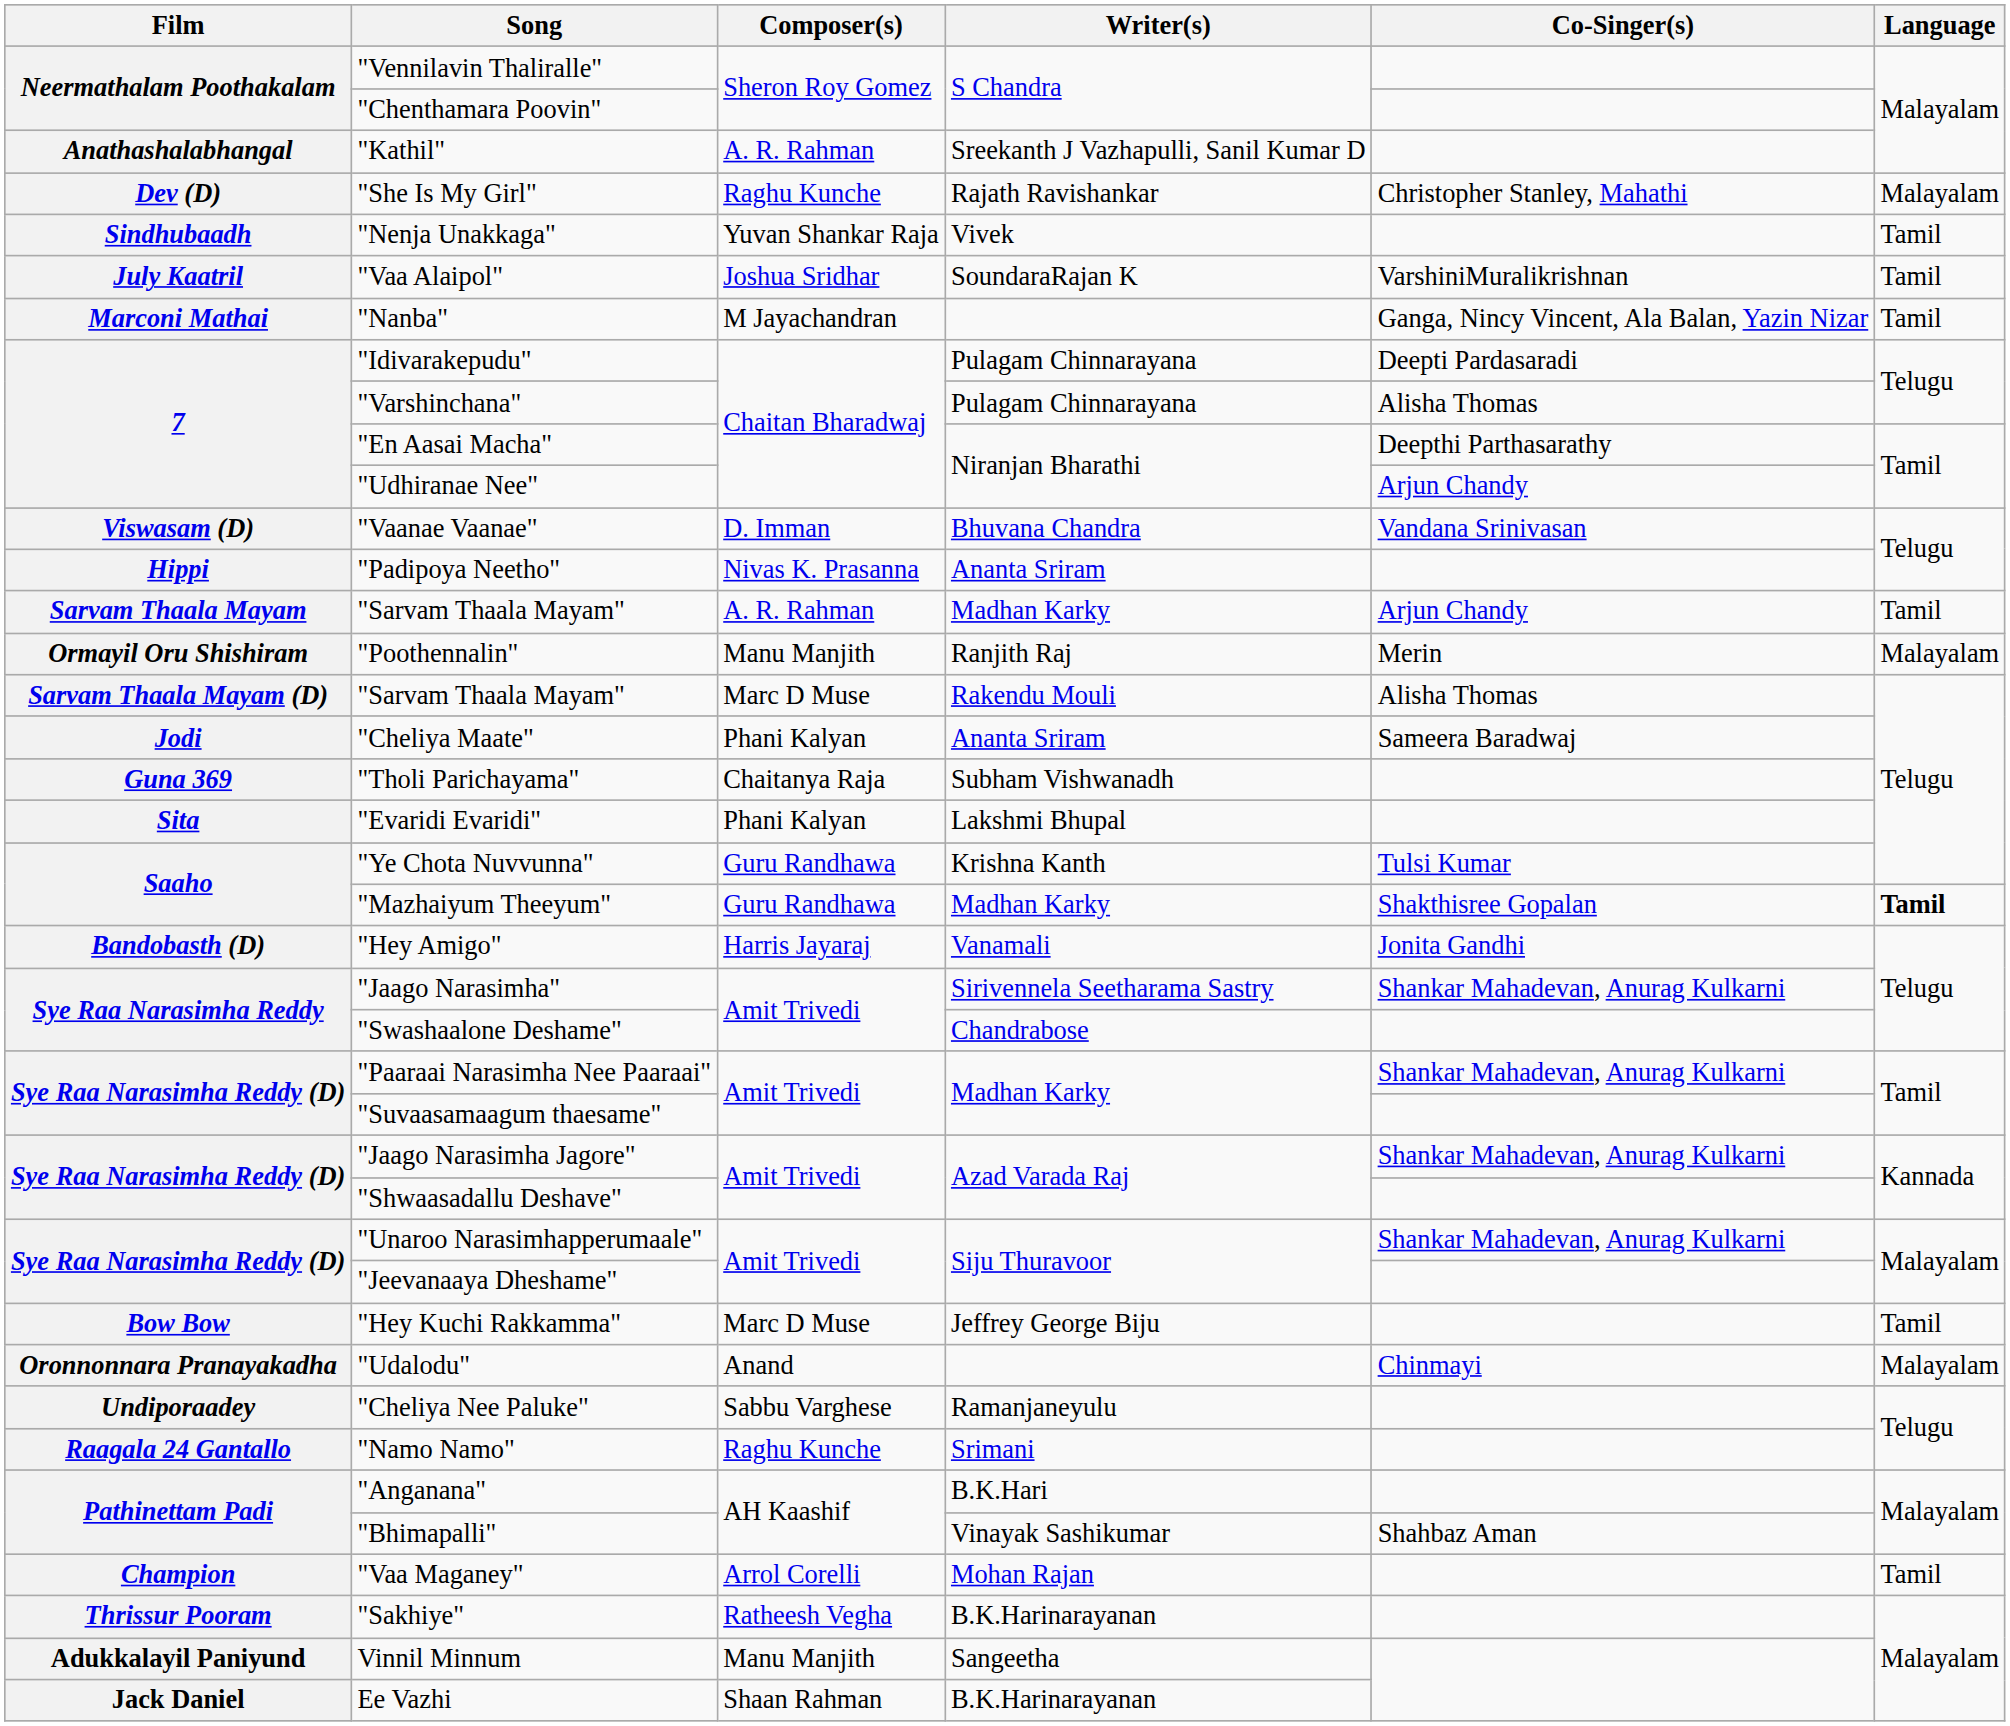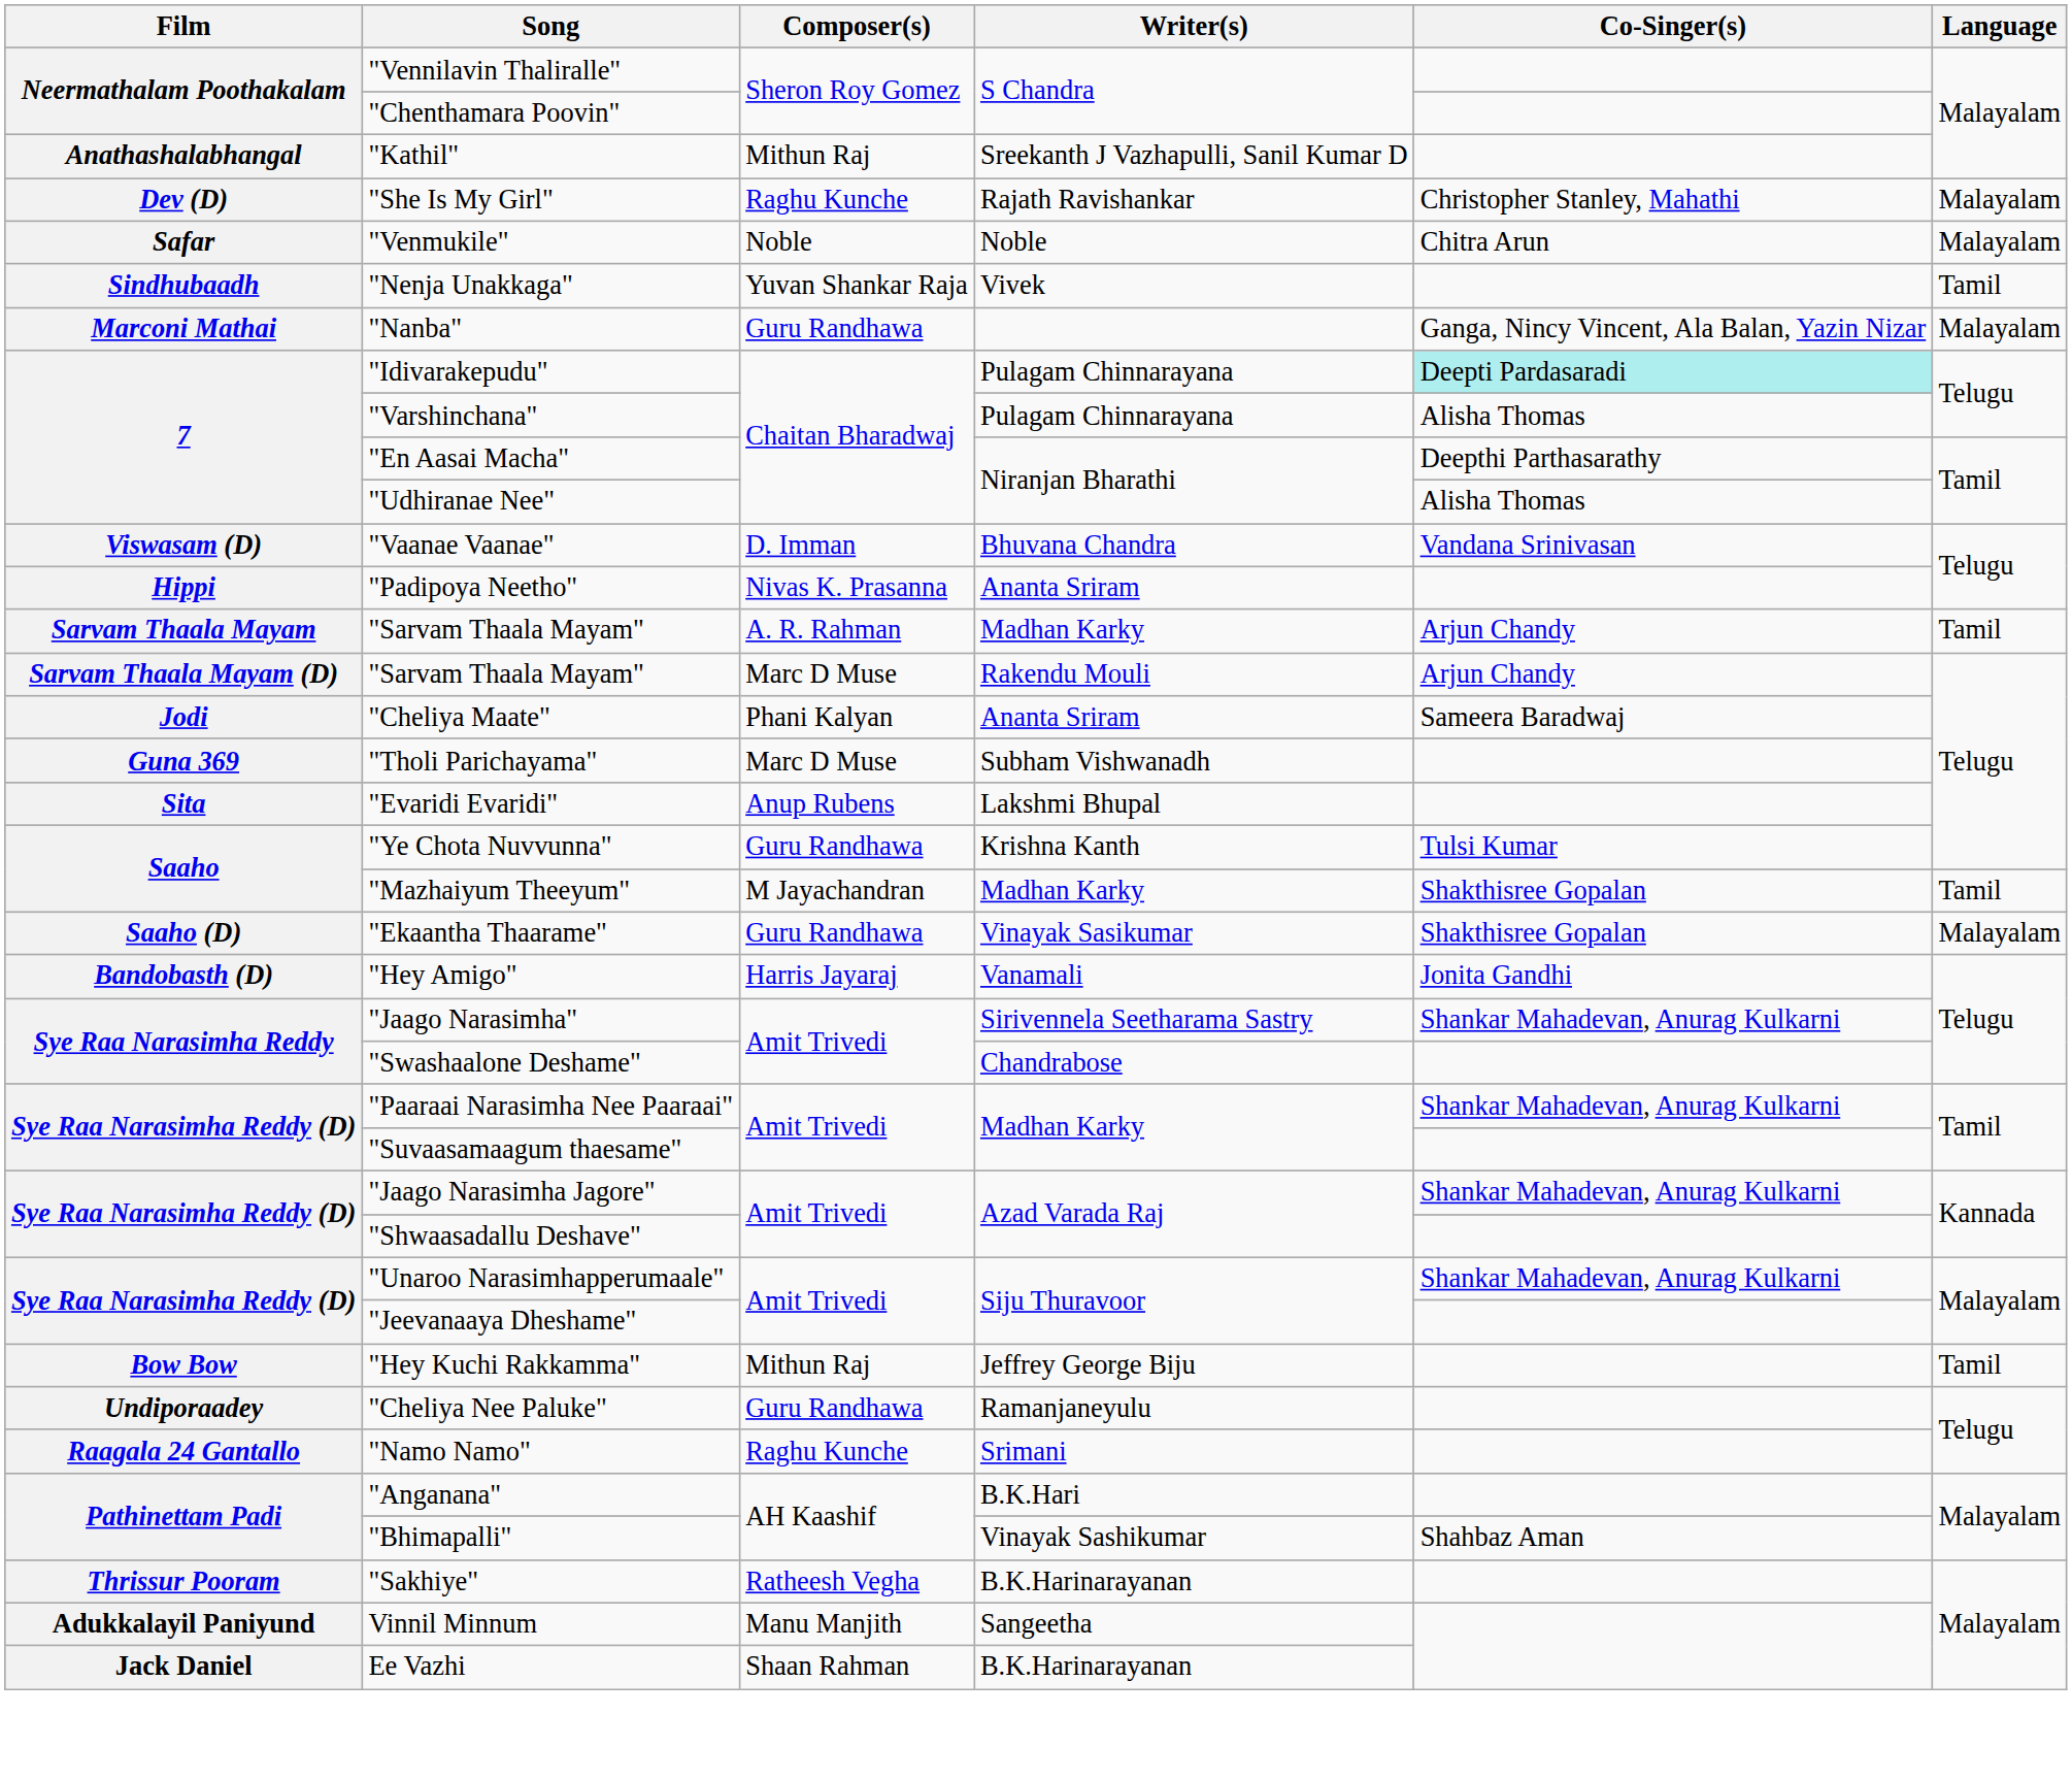 <table class="wikitable sortable">
 <tr>
 <th>Film</th>
 <th>Song</th>
 <th>Composer(s)</th>
 <th>Writer(s)</th>
 <th>Co-Singer(s)</th>
 <th>Language</th>
 </tr>
 <tr>
 <th rowspan=2><em>Neermathalam Poothakalam</em></th>
 <td>"Vennilavin Thaliralle"</td>
 <td Rowspan=2><a href='#'>Sheron Roy Gomez</a></td>
 <td Rowspan=2><a href='#'>S Chandra</a></td>
 <td></td>
 <td Rowspan=3>Malayalam</td>
 </tr>
 <tr>
 <td>"Chenthamara Poovin"</td>
 </tr>
 <tr>
 <th><em>Anathashalabhangal</em></th>
 <td>"Kathil"</td>
-<td><a href='#'>A. R. Rahman</a></td>
+<td>Mithun Raj</td>
 <td>Sreekanth J Vazhapulli, Sanil Kumar D</td>
 <td></td>
 </tr>
 <tr>
 <th><em><a href='#'>Dev</a> (D)</em></th>
 <td>"She Is My Girl"</td>
 <td><a href='#'>Raghu Kunche</a></td>
 <td>Rajath Ravishankar</td>
 <td>Christopher Stanley, <a href='#'>Mahathi</a></td>
 <td>Malayalam</td>
 </tr>
 <tr>
+<th><em>Safar</em></th>
+<td>"Venmukile"</td>
+<td>Noble</td>
+<td>Noble</td>
+<td>Chitra Arun</td>
+<td>Malayalam</td>
+</tr>
+<tr>
 <th><em><a href='#'>Sindhubaadh</a></em></th>
 <td>"Nenja Unakkaga"</td>
 <td>Yuvan Shankar Raja</td>
 <td>Vivek</td>
 <td></td>
 <td>Tamil</td>
 </tr>
 <tr>
-<th><em><a href='#'>July Kaatril</a></em></th>
-<td>"Vaa Alaipol"</td>
-<td><a href='#'>Joshua Sridhar</a></td>
-<td>SoundaraRajan K</td>
-<td>VarshiniMuralikrishnan</td>
-<td>Tamil</td>
-</tr>
-<tr>
 <th><em><a href='#'>Marconi Mathai</a></em></th>
 <td>"Nanba"</td>
-<td>M Jayachandran</td>
+<td><a href='#'>Guru Randhawa</a></td>
 <td></td>
 <td>Ganga, Nincy Vincent, Ala Balan, <a href='#'>Yazin Nizar</a></td>
-<td>Tamil</td>
+<td>Malayalam</td>
 </tr>
 <tr>
 <th rowspan="4"><em><a href='#'>7</a></em></th>
 <td>"Idivarakepudu"</td>
 <td rowspan="4"><a href='#'>Chaitan Bharadwaj</a></td>
 <td>Pulagam Chinnarayana</td>
-<td>Deepti Pardasaradi</td>
+<td style="background: paleturquoise;">Deepti Pardasaradi</td>
 <td rowspan="2">Telugu</td>
 </tr>
 <tr>
 <td>"Varshinchana"</td>
 <td>Pulagam Chinnarayana</td>
 <td>Alisha Thomas</td>
 </tr>
 <tr>
 <td>"En Aasai Macha"</td>
 <td rowspan="2">Niranjan Bharathi</td>
 <td>Deepthi Parthasarathy</td>
 <td rowspan="2">Tamil</td>
 </tr>
 <tr>
 <td>"Udhiranae Nee"</td>
-<td><a href='#'>Arjun Chandy</a></td>
+<td>Alisha Thomas</td>
 </tr>
 <tr>
 <th><em><a href='#'>Viswasam</a> (D)</em></th>
 <td>"Vaanae Vaanae"</td>
 <td><a href='#'>D. Imman</a></td>
 <td><a href='#'>Bhuvana Chandra</a></td>
 <td><a href='#'>Vandana Srinivasan</a></td>
 <td rowspan="2">Telugu</td>
 </tr>
 <tr>
 <th><em><a href='#'>Hippi</a></em></th>
 <td>"Padipoya Neetho"</td>
 <td><a href='#'>Nivas K. Prasanna</a></td>
 <td><a href='#'>Ananta Sriram</a></td>
 <td></td>
 </tr>
 <tr>
 <th><em><a href='#'>Sarvam Thaala Mayam</a></em></th>
 <td>"Sarvam Thaala Mayam"</td>
 <td><a href='#'>A. R. Rahman</a></td>
 <td><a href='#'>Madhan Karky</a></td>
 <td><a href='#'>Arjun Chandy</a></td>
 <td>Tamil</td>
 </tr>
 <tr>
-<th><em>Ormayil Oru Shishiram</em></th>
-<td>"Poothennalin"</td>
-<td>Manu Manjith</td>
-<td>Ranjith Raj</td>
-<td>Merin</td>
-<td>Malayalam</td>
-</tr>
-<tr>
 <th><em><a href='#'>Sarvam Thaala Mayam</a> (D)</em></th>
 <td>"Sarvam Thaala Mayam"</td>
 <td>Marc D Muse</td>
 <td><a href='#'>Rakendu Mouli</a></td>
-<td>Alisha Thomas</td>
+<td><a href='#'>Arjun Chandy</a></td>
 <td rowspan="5">Telugu</td>
 </tr>
 <tr>
 <th><em><a href='#'>Jodi</a></em></th>
 <td>"Cheliya Maate"</td>
 <td>Phani Kalyan</td>
 <td><a href='#'>Ananta Sriram</a></td>
 <td>Sameera Baradwaj</td>
 </tr>
 <tr>
 <th><em><a href='#'>Guna 369</a></em></th>
 <td>"Tholi Parichayama"</td>
-<td>Chaitanya Raja</td>
+<td>Marc D Muse</td>
 <td>Subham Vishwanadh</td>
 <td></td>
 </tr>
 <tr>
 <th><em><a href='#'>Sita</a></em></th>
 <td>"Evaridi Evaridi"</td>
-<td>Phani Kalyan</td>
+<td><a href='#'>Anup Rubens</a></td>
 <td>Lakshmi Bhupal</td>
 <td></td>
 </tr>
 <tr>
 <th rowspan="2"><em><a href='#'>Saaho</a></em></th>
 <td>"Ye Chota Nuvvunna"</td>
 <td><a href='#'>Guru Randhawa</a></td>
 <td>Krishna Kanth</td>
 <td><a href='#'>Tulsi Kumar</a></td>
 </tr>
 <tr>
 <td>"Mazhaiyum Theeyum"</td>
-<td><a href='#'>Guru Randhawa</a></td>
+<td>M Jayachandran</td>
 <td><a href='#'>Madhan Karky</a></td>
 <td><a href='#'>Shakthisree Gopalan</a></td>
-<td><strong>Tamil</strong></td>
+<td>Tamil</td>
+</tr>
+<tr>
+<th><em><a href='#'>Saaho</a> (D)</em></th>
+<td>"Ekaantha Thaarame"</td>
+<td><a href='#'>Guru Randhawa</a></td>
+<td><a href='#'>Vinayak Sasikumar</a></td>
+<td><a href='#'>Shakthisree Gopalan</a></td>
+<td>Malayalam</td>
 </tr>
 <tr>
 <th><em><a href='#'>Bandobasth</a> (D)</em></th>
 <td>"Hey Amigo"</td>
 <td><a href='#'>Harris Jayaraj</a></td>
 <td><a href='#'>Vanamali</a></td>
 <td><a href='#'>Jonita Gandhi</a></td>
 <td rowspan="3">Telugu</td>
 </tr>
 <tr>
 <th rowspan="2"><em><a href='#'>Sye Raa Narasimha Reddy</a></em></th>
 <td>"Jaago Narasimha"</td>
 <td rowspan="2"><a href='#'>Amit Trivedi</a></td>
 <td><a href='#'>Sirivennela Seetharama Sastry</a></td>
 <td><a href='#'>Shankar Mahadevan</a>, <a href='#'>Anurag Kulkarni</a></td>
 </tr>
 <tr>
 <td>"Swashaalone Deshame"</td>
 <td><a href='#'>Chandrabose</a></td>
 <td></td>
 </tr>
 <tr>
 <th rowspan="2"><em><a href='#'>Sye Raa Narasimha Reddy</a> (D)</em></th>
 <td>"Paaraai Narasimha Nee Paaraai"</td>
 <td rowspan="2"><a href='#'>Amit Trivedi</a></td>
 <td rowspan="2"><a href='#'>Madhan Karky</a></td>
 <td><a href='#'>Shankar Mahadevan</a>, <a href='#'>Anurag Kulkarni</a></td>
 <td rowspan="2">Tamil</td>
 </tr>
 <tr>
 <td>"Suvaasamaagum thaesame"</td>
 <td></td>
 </tr>
 <tr>
 <th rowspan="2"><em><a href='#'>Sye Raa Narasimha Reddy</a> (D)</em></th>
 <td>"Jaago Narasimha Jagore"</td>
 <td rowspan="2"><a href='#'>Amit Trivedi</a></td>
 <td rowspan="2"><a href='#'>Azad Varada Raj</a></td>
 <td><a href='#'>Shankar Mahadevan</a>, <a href='#'>Anurag Kulkarni</a></td>
 <td rowspan="2">Kannada</td>
 </tr>
 <tr>
 <td>"Shwaasadallu Deshave"</td>
 <td></td>
 </tr>
 <tr>
 <th rowspan="2"><em><a href='#'>Sye Raa Narasimha Reddy</a> (D)</em></th>
 <td>"Unaroo Narasimhapperumaale"</td>
 <td rowspan="2"><a href='#'>Amit Trivedi</a></td>
 <td rowspan="2"><a href='#'>Siju Thuravoor</a></td>
 <td><a href='#'>Shankar Mahadevan</a>, <a href='#'>Anurag Kulkarni</a></td>
 <td rowspan="2">Malayalam</td>
 </tr>
 <tr>
 <td>"Jeevanaaya Dheshame"</td>
 <td></td>
 </tr>
 <tr>
 <th><em><a href='#'>Bow Bow</a></em></th>
 <td>"Hey Kuchi Rakkamma"</td>
-<td>Marc D Muse</td>
+<td>Mithun Raj</td>
 <td>Jeffrey George Biju</td>
 <td></td>
 <td>Tamil</td>
 </tr>
 <tr>
-<th><em>Oronnonnara Pranayakadha</em></th>
-<td>"Udalodu"</td>
-<td>Anand</td>
-<td></td>
-<td><a href='#'>Chinmayi</a></td>
-<td>Malayalam</td>
-</tr>
-<tr>
 <th><em>Undiporaadey</em></th>
 <td>"Cheliya Nee Paluke"</td>
-<td>Sabbu Varghese</td>
+<td><a href='#'>Guru Randhawa</a></td>
 <td>Ramanjaneyulu</td>
 <td></td>
 <td rowspan="2">Telugu</td>
 </tr>
 <tr>
 <th><em><a href='#'>Raagala 24 Gantallo</a></em></th>
 <td>"Namo Namo"</td>
 <td><a href='#'>Raghu Kunche</a></td>
 <td><a href='#'>Srimani</a></td>
 <td></td>
 </tr>
 <tr>
 <th rowspan=2><em><a href='#'>Pathinettam Padi</a></em></th>
 <td>"Anganana"</td>
 <td Rowspan=2>AH Kaashif</td>
 <td>B.K.Hari</td>
 <td></td>
 <td rowspan=2>Malayalam</td>
 </tr>
 <tr>
 <td>"Bhimapalli"</td>
 <td>Vinayak Sashikumar</td>
 <td>Shahbaz Aman</td>
 </tr>
 <tr>
-<th><em><a href='#'>Champion</a></em></th>
-<td>"Vaa Maganey"</td>
-<td><a href='#'>Arrol Corelli</a></td>
-<td><a href='#'>Mohan Rajan</a></td>
-<td></td>
-<td>Tamil</td>
-</tr>
-<tr>
 <th><em><a href='#'>Thrissur Pooram</a></em></th>
 <td>"Sakhiye"</td>
 <td><a href='#'>Ratheesh Vegha</a></td>
 <td>B.K.Harinarayanan</td>
 <td></td>
 <td rowspan=3>Malayalam</td>
 </tr>
 <tr>
 <th>Adukkalayil Paniyund</th>
 <td>Vinnil Minnum</td>
 <td>Manu Manjith</td>
 <td>Sangeetha</td>
 </tr>
 <tr>
 <th>Jack Daniel</th>
 <td>Ee Vazhi</td>
 <td>Shaan Rahman</td>
 <td>B.K.Harinarayanan</td>
 </tr>
 </table>
